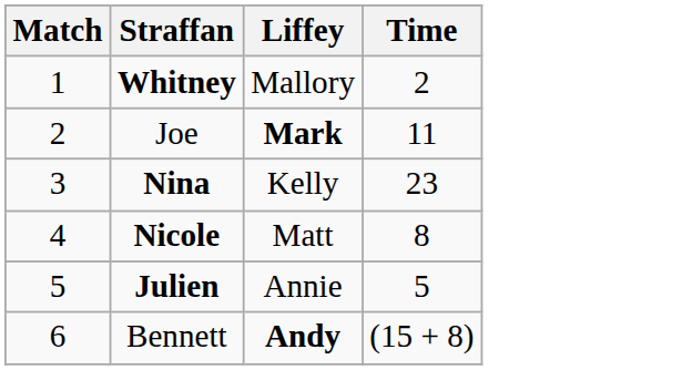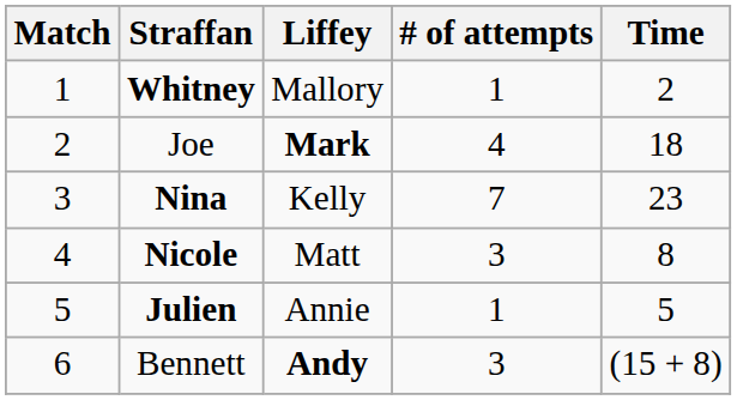 <table class="wikitable" style="text-align:center;">
 <tr>
 <th>Match</th>
 <th>Straffan</th>
 <th>Liffey</th>
+<th># of attempts</th>
 <th>Time</th>
 </tr>
 <tr>
 <td>1</td>
 <td><strong>Whitney</strong></td>
 <td>Mallory</td>
+<td>1</td>
 <td>2</td>
 </tr>
 <tr>
 <td>2</td>
 <td>Joe</td>
 <td><strong>Mark</strong></td>
-<td>11</td>
+<td>4</td>
+<td>18</td>
 </tr>
 <tr>
 <td>3</td>
 <td><strong>Nina</strong></td>
 <td>Kelly</td>
+<td>7</td>
 <td>23</td>
 </tr>
 <tr>
 <td>4</td>
 <td><strong>Nicole</strong></td>
 <td>Matt</td>
+<td>3</td>
 <td>8</td>
 </tr>
 <tr>
 <td>5</td>
 <td><strong>Julien</strong></td>
 <td>Annie</td>
+<td>1</td>
 <td>5</td>
 </tr>
 <tr>
 <td>6</td>
 <td>Bennett</td>
 <td><strong>Andy</strong></td>
+<td>3</td>
 <td>(15 + 8)</td>
 </tr>
 </table>
